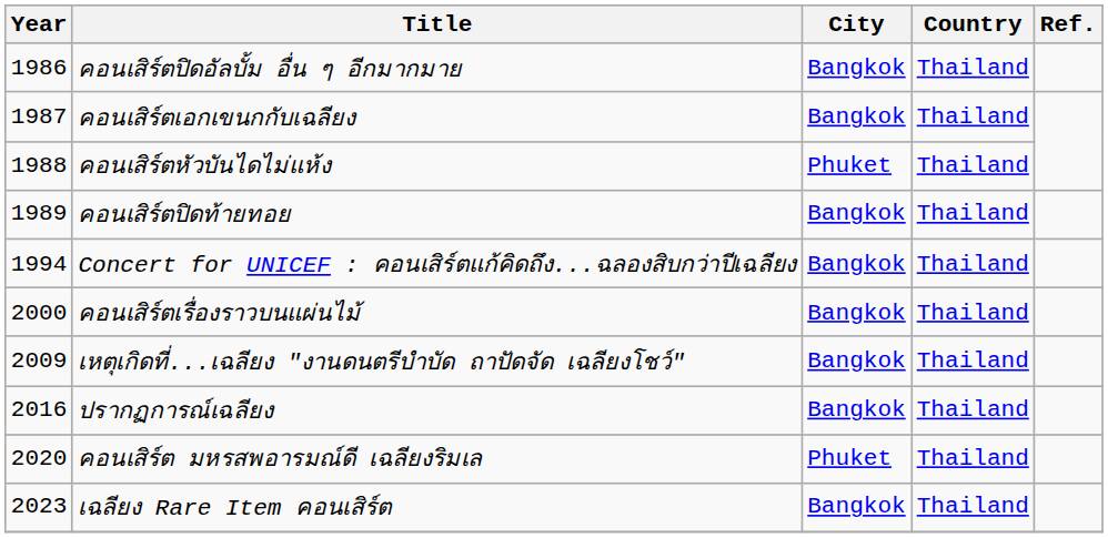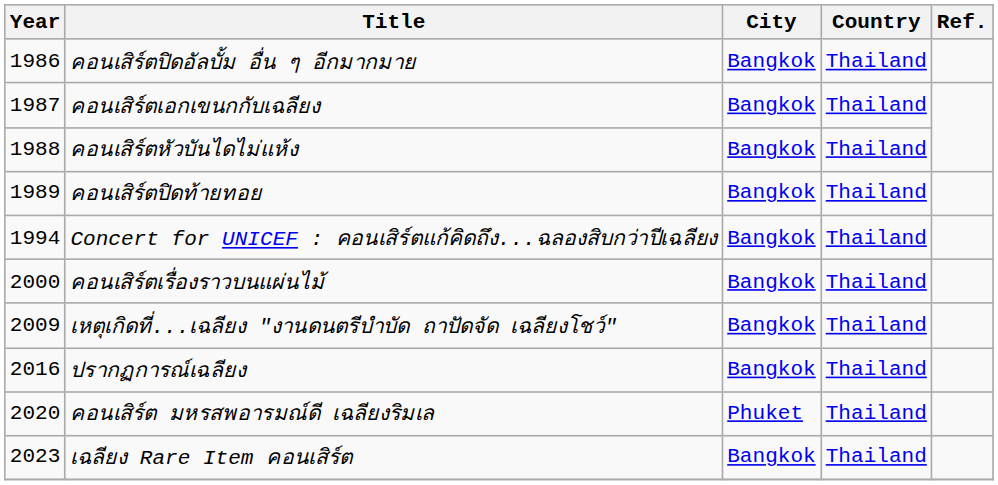 <table class="wikitable sortable">
 <tr>
 <th>Year</th>
 <th>Title</th>
 <th>City</th>
 <th>Country</th>
 <th><abbr>Ref.</abbr></th>
 </tr>
 <tr>
 <td>1986</td>
 <td><em>คอนเสิร์ตปิดอัลบั้ม อื่น ๆ อีกมากมาย</em></td>
 <td><a href='#'>Bangkok</a></td>
 <td><a href='#'>Thailand</a></td>
 <td></td>
 </tr>
 <tr>
 <td>1987</td>
 <td><em>คอนเสิร์ตเอกเขนกกับเฉลียง</em></td>
 <td><a href='#'>Bangkok</a></td>
 <td><a href='#'>Thailand</a></td>
 <td rowspan="2"></td>
 </tr>
 <tr>
 <td>1988</td>
 <td><em>คอนเสิร์ตหัวบันไดไม่แห้ง</em></td>
-<td><a href='#'>Phuket</a></td>
+<td><a href='#'>Bangkok</a></td>
 <td><a href='#'>Thailand</a></td>
 </tr>
 <tr>
 <td>1989</td>
 <td><em>คอนเสิร์ตปิดท้ายทอย</em></td>
 <td><a href='#'>Bangkok</a></td>
 <td><a href='#'>Thailand</a></td>
 <td></td>
 </tr>
 <tr>
 <td>1994</td>
 <td><em>Concert for <a href='#'>UNICEF</a> : คอนเสิร์ตแก้คิดถึง...ฉลองสิบกว่าปีเฉลียง</em></td>
 <td><a href='#'>Bangkok</a></td>
 <td><a href='#'>Thailand</a></td>
 <td></td>
 </tr>
 <tr>
 <td>2000</td>
 <td><em>คอนเสิร์ตเรื่องราวบนแผ่นไม้</em></td>
 <td><a href='#'>Bangkok</a></td>
 <td><a href='#'>Thailand</a></td>
 <td></td>
 </tr>
 <tr>
 <td>2009</td>
 <td><em>เหตุเกิดที่...เฉลียง "งานดนตรีบำบัด ถาปัดจัด เฉลียงโชว์"</em></td>
 <td><a href='#'>Bangkok</a></td>
 <td><a href='#'>Thailand</a></td>
 <td></td>
 </tr>
 <tr>
 <td>2016</td>
 <td><em>ปรากฏการณ์เฉลียง</em></td>
 <td><a href='#'>Bangkok</a></td>
 <td><a href='#'>Thailand</a></td>
 <td></td>
 </tr>
 <tr>
 <td>2020</td>
 <td><em>คอนเสิร์ต มหรสพอารมณ์ดี เฉลียงริมเล</em></td>
 <td><a href='#'>Phuket</a></td>
 <td><a href='#'>Thailand</a></td>
 <td></td>
 </tr>
 <tr>
 <td>2023</td>
 <td><em>เฉลียง Rare Item คอนเสิร์ต</em></td>
 <td><a href='#'>Bangkok</a></td>
 <td><a href='#'>Thailand</a></td>
 <td></td>
 </tr>
 <tr>
 </tr>
 </table>
